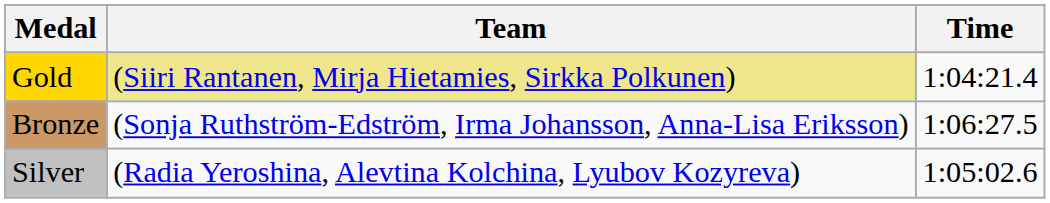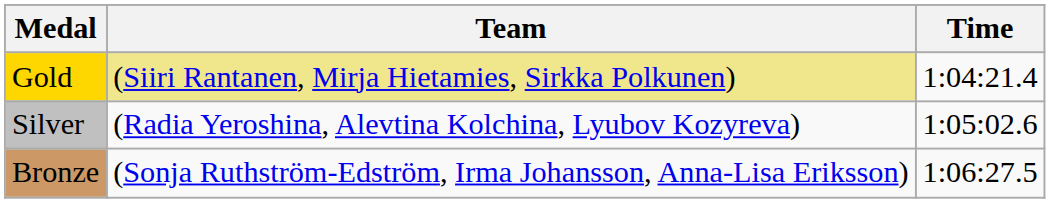 <table class="wikitable">
 <tr>
 <th>Medal</th>
 <th>Team</th>
 <th>Time</th>
 </tr>
 <tr>
 <td bgcolor="gold">Gold</td>
 <td style="background: khaki;"> (<a href='#'>Siiri Rantanen</a>, <a href='#'>Mirja Hietamies</a>, <a href='#'>Sirkka Polkunen</a>)</td>
 <td>1:04:21.4</td>
 </tr>
 <tr>
+<td bgcolor="silver">Silver</td>
+<td> (<a href='#'>Radia Yeroshina</a>, <a href='#'>Alevtina Kolchina</a>, <a href='#'>Lyubov Kozyreva</a>)</td>
+<td>1:05:02.6</td>
+</tr>
+<tr>
 <td bgcolor="#CC9966">Bronze</td>
 <td> (<a href='#'>Sonja Ruthström-Edström</a>, <a href='#'>Irma Johansson</a>, <a href='#'>Anna-Lisa Eriksson</a>)</td>
 <td>1:06:27.5</td>
 </tr>
-<tr>
-<td bgcolor="silver">Silver</td>
-<td> (<a href='#'>Radia Yeroshina</a>, <a href='#'>Alevtina Kolchina</a>, <a href='#'>Lyubov Kozyreva</a>)</td>
-<td>1:05:02.6</td>
-</tr>
 </table>
